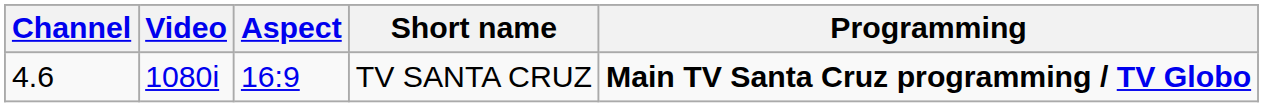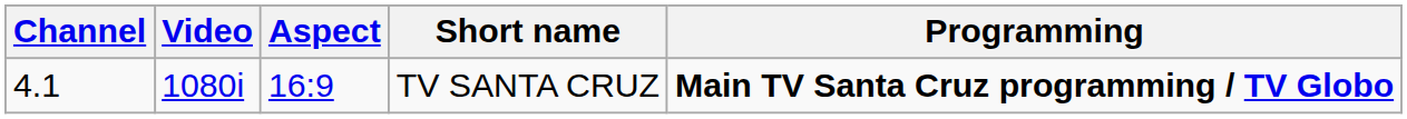 <table class="wikitable">
 <tr>
 <th><a href='#'>Channel</a></th>
 <th><a href='#'>Video</a></th>
 <th><a href='#'>Aspect</a></th>
 <th>Short name</th>
 <th>Programming</th>
 </tr>
 <tr>
-<td>4.6</td>
+<td>4.1</td>
 <td><a href='#'>1080i</a></td>
 <td><a href='#'>16:9</a></td>
 <td>TV SANTA CRUZ</td>
 <td><strong>Main TV Santa Cruz programming / <a href='#'>TV Globo</a></strong></td>
 </tr>
 </table>
